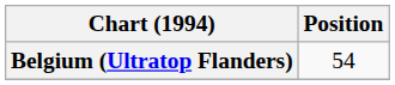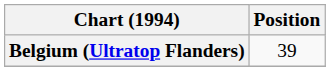 <table class="wikitable sortable plainrowheaders" style="text-align:center">
 <tr>
 <th scope="col">Chart (1994)</th>
 <th scope="col">Position</th>
 </tr>
 <tr>
 <th scope="row">Belgium (<a href='#'>Ultratop</a> Flanders)</th>
-<td>54</td>
+<td>39</td>
 </tr>
 <tr>
 </tr>
 </table>
